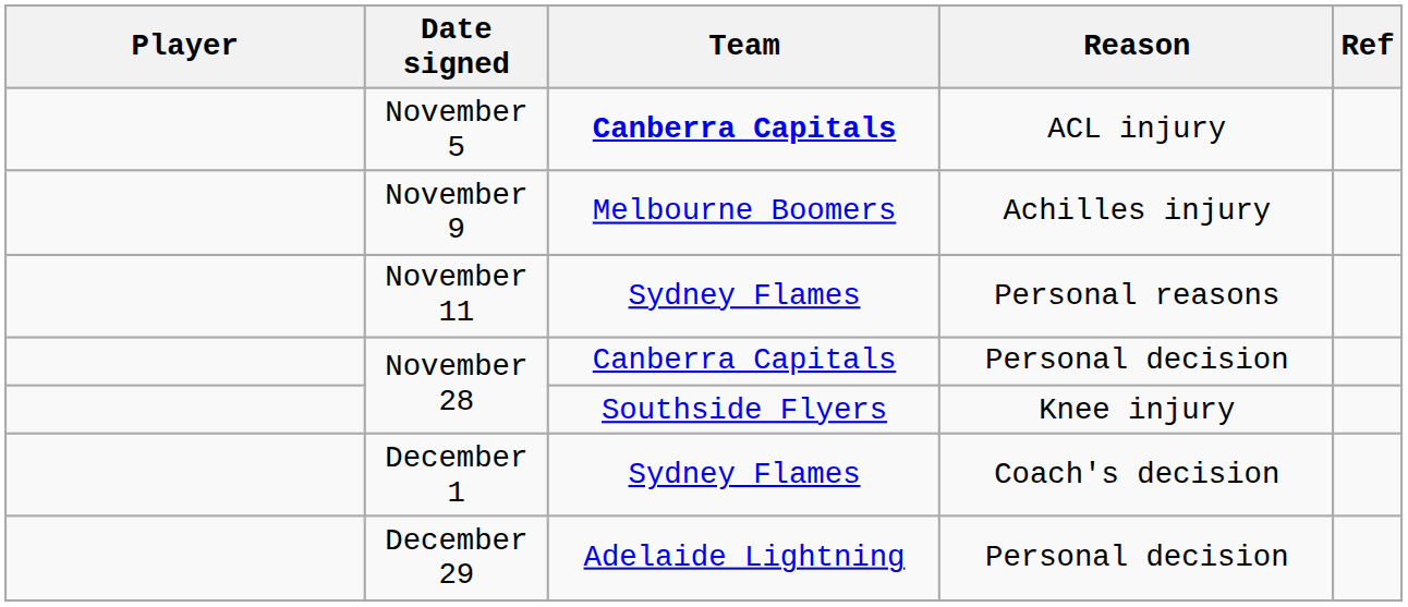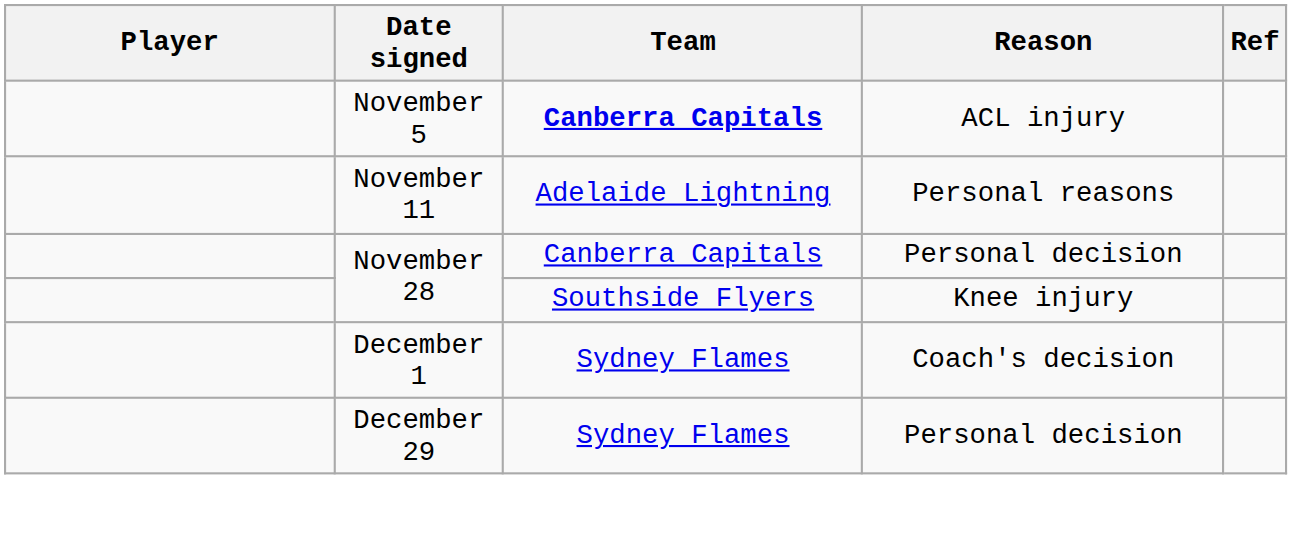 <table class="wikitable sortable" style="text-align:center">
 <tr>
 <th style="width:200px">Player</th>
 <th style="width:80px">Date signed</th>
 <th style="width:210px">Team</th>
 <th style="width:215px">Reason</th>
 <th class="unsortable">Ref</th>
 </tr>
 <tr>
 <td align="left"> </td>
 <td align="center">November 5</td>
 <td align="center"><strong><a href='#'>Canberra Capitals</a></strong></td>
 <td align="center">ACL injury</td>
 <td align="center"></td>
 </tr>
 <tr>
 <td align="left"> </td>
-<td align="center">November 9</td>
-<td align="center"><a href='#'>Melbourne Boomers</a></td>
-<td align="center">Achilles injury</td>
-<td align="center"></td>
-</tr>
-<tr>
-<td align="left"> </td>
 <td align="center">November 11</td>
-<td align="center"><a href='#'>Sydney Flames</a></td>
+<td align="center"><a href='#'>Adelaide Lightning</a></td>
 <td align="center">Personal reasons</td>
 <td align="center"></td>
 </tr>
 <tr>
 <td align="left"> </td>
 <td rowspan="2" align="center">November 28</td>
 <td align="center"><a href='#'>Canberra Capitals</a></td>
 <td align="center">Personal decision</td>
 <td align="center"></td>
 </tr>
 <tr>
 <td align="left"> </td>
 <td align="center"><a href='#'>Southside Flyers</a></td>
 <td align="center">Knee injury</td>
 <td align="center"></td>
 </tr>
 <tr>
 <td align="left"> </td>
 <td align="center">December 1</td>
 <td align="center"><a href='#'>Sydney Flames</a></td>
 <td align="center">Coach's decision</td>
 <td align="center"></td>
 </tr>
 <tr>
 <td align="left"> </td>
 <td align="center">December 29</td>
-<td align="center"><a href='#'>Adelaide Lightning</a></td>
+<td align="center"><a href='#'>Sydney Flames</a></td>
 <td align="center">Personal decision</td>
 <td align="center"></td>
 </tr>
 </table>
